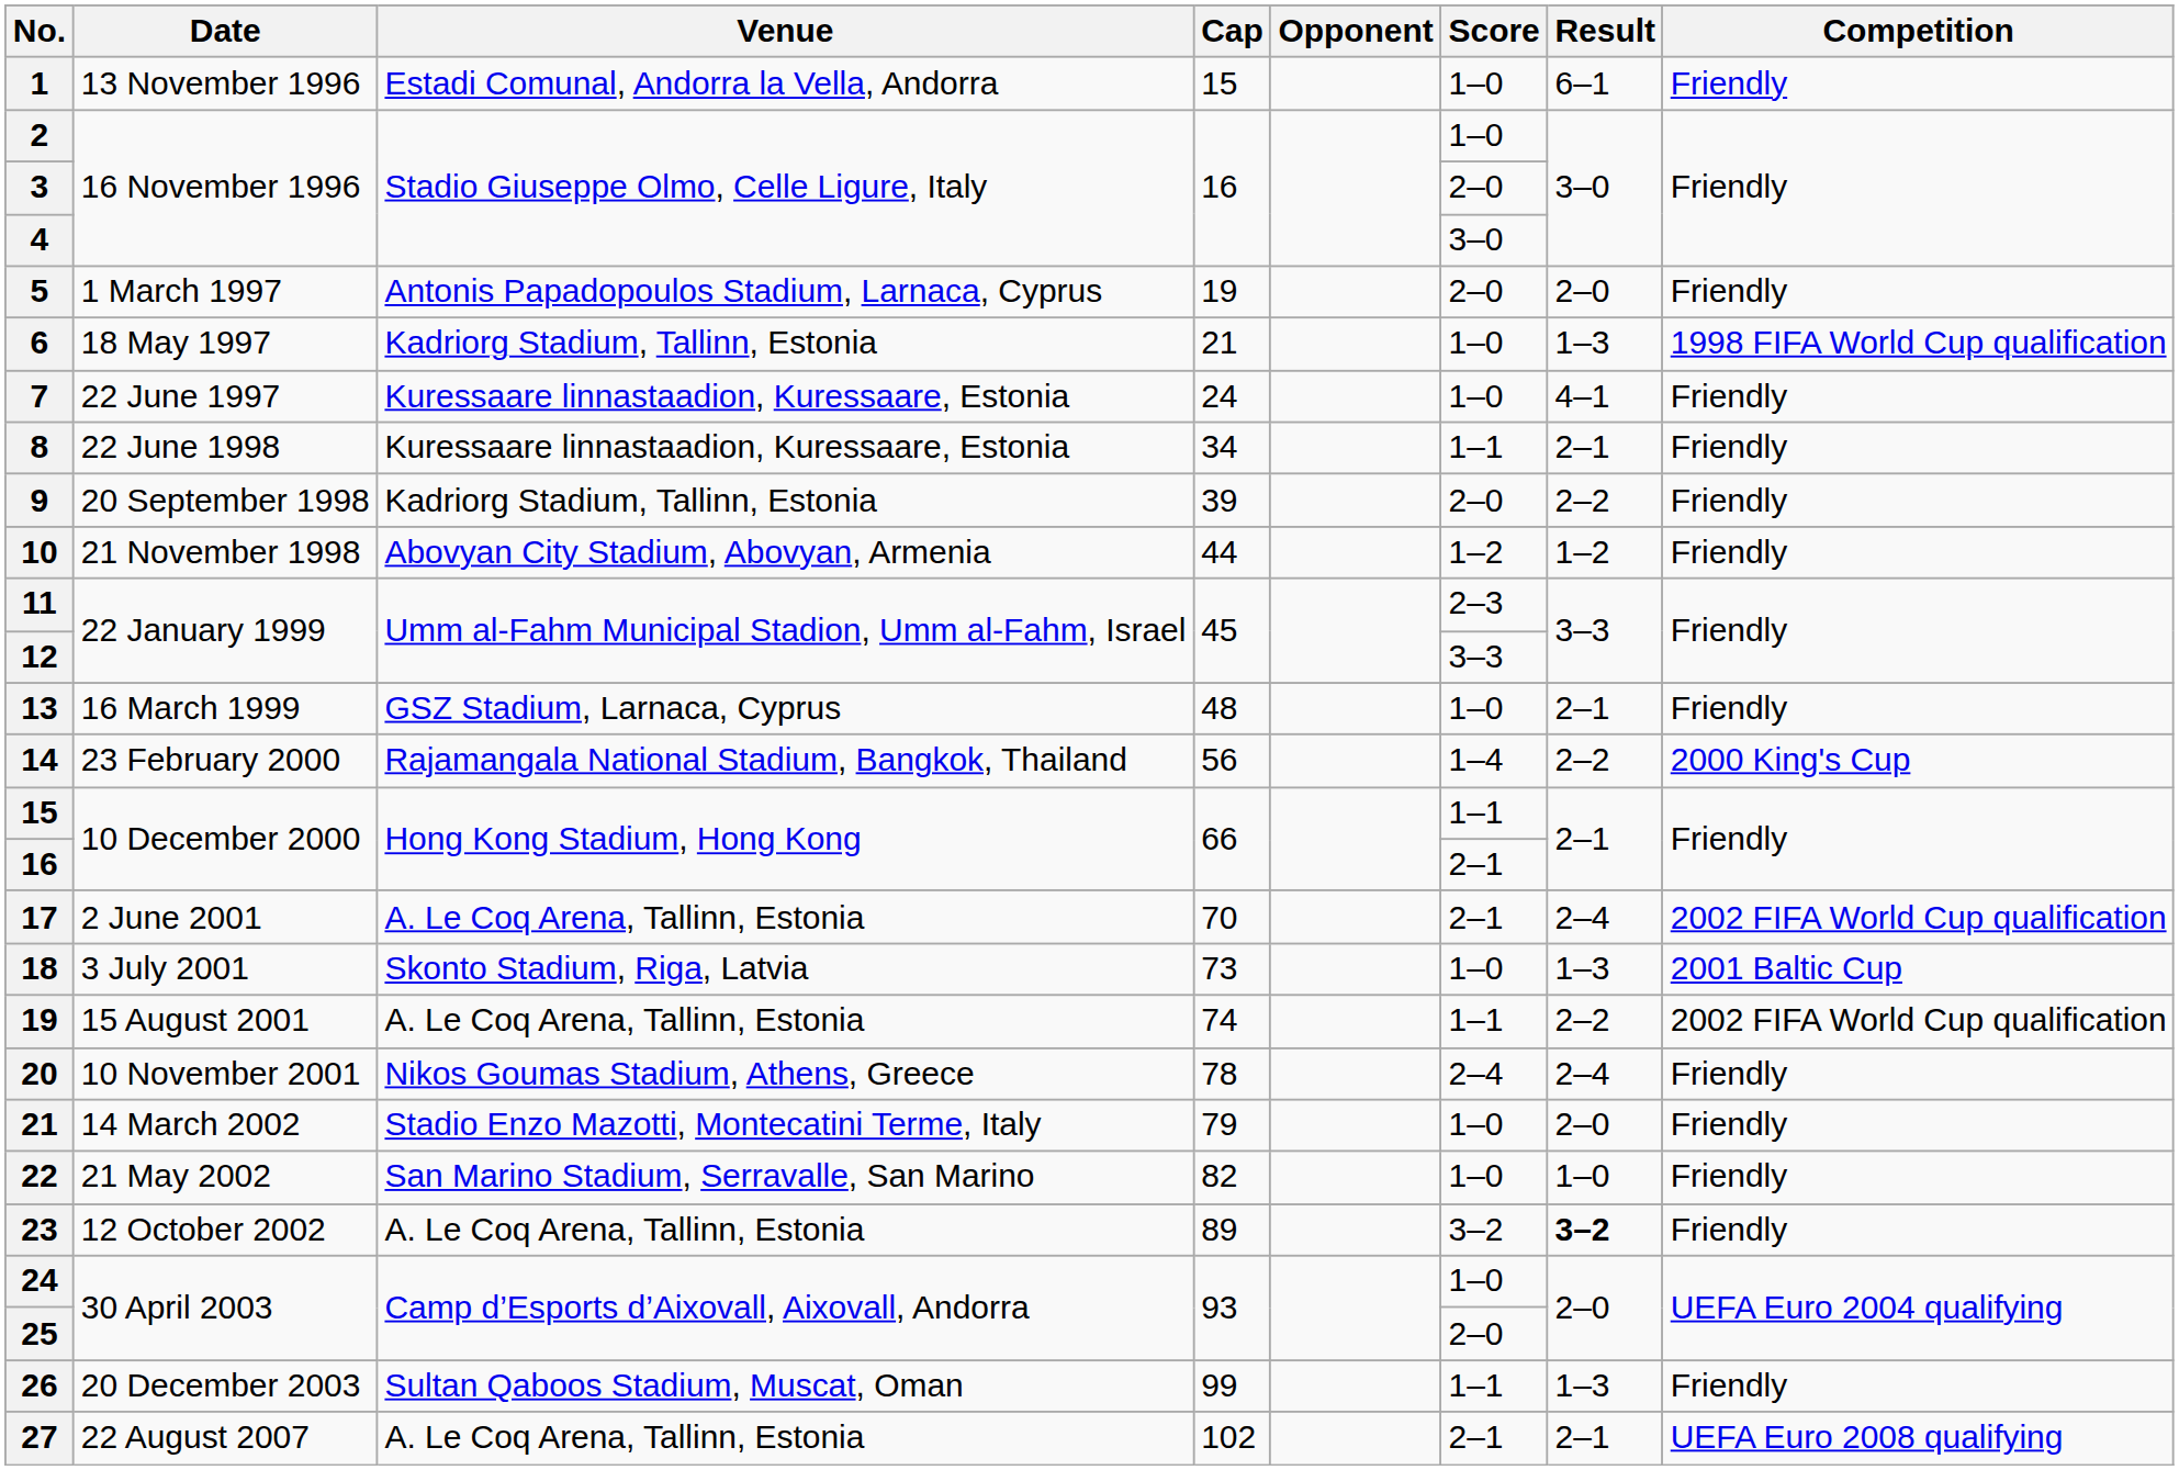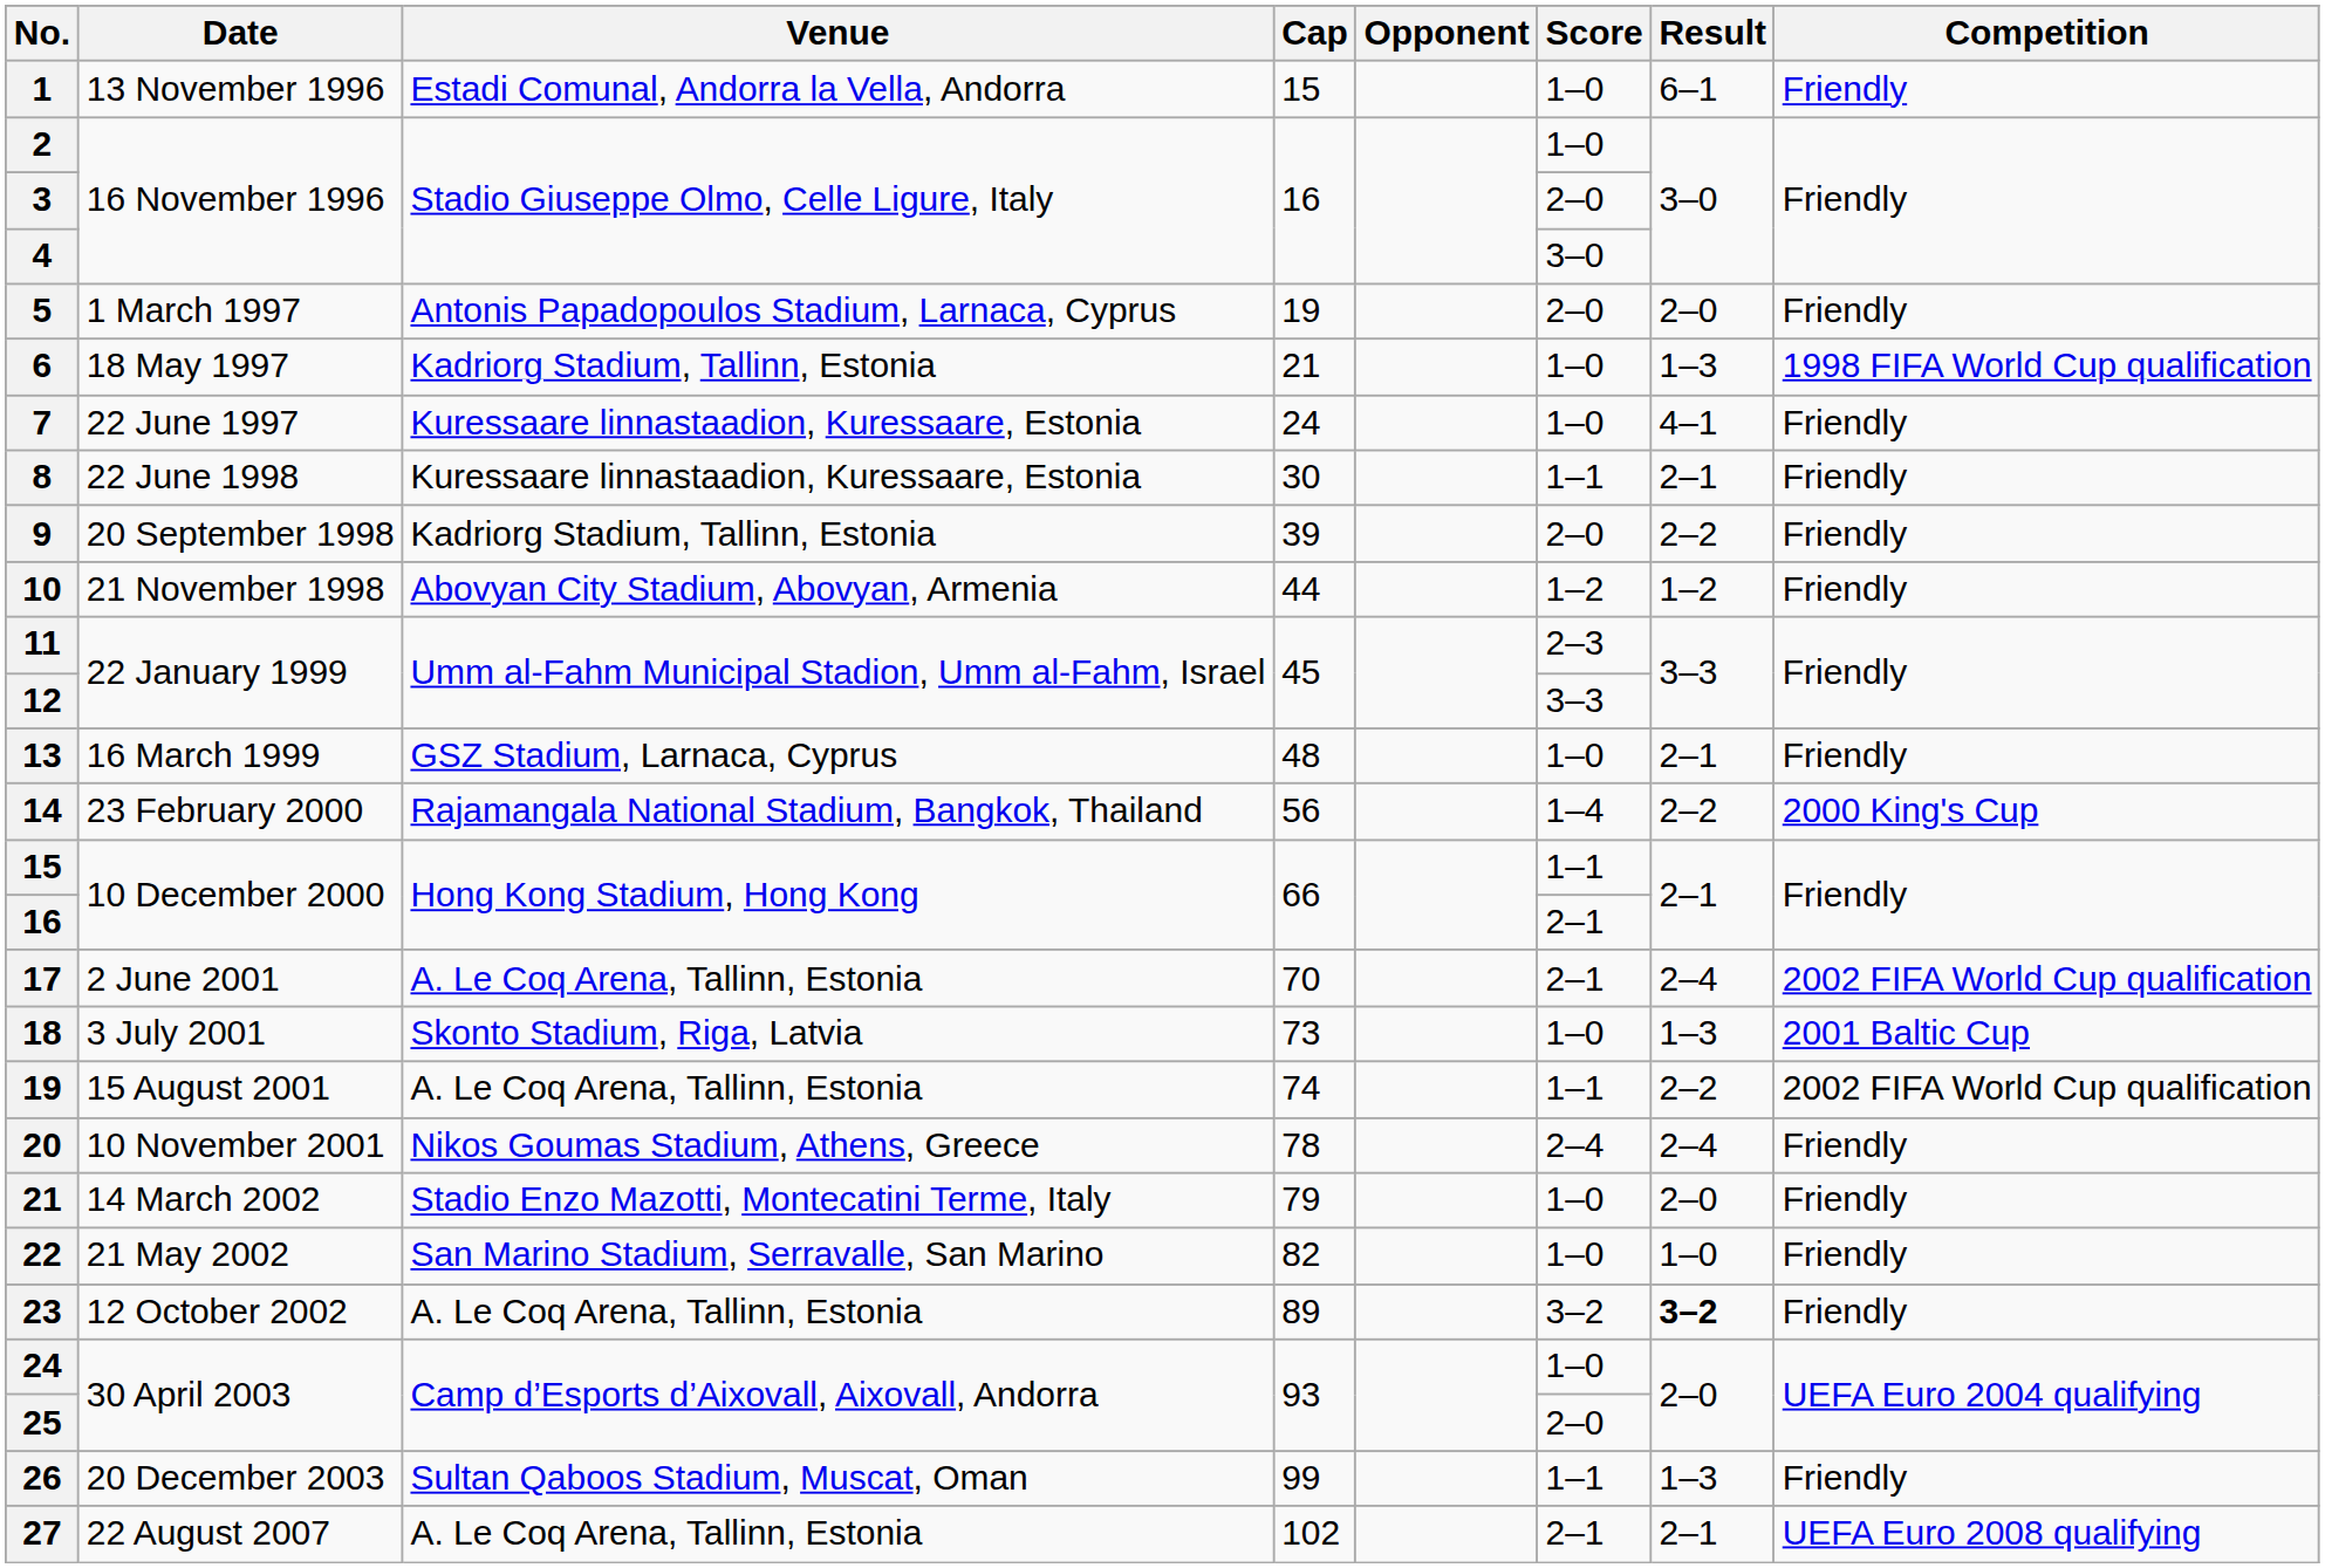 <table class="wikitable sortable plainrowheaders">
 <tr>
 <th scope=col>No.</th>
 <th scope=col data-sort-type=date>Date</th>
 <th scope=col>Venue</th>
 <th scope=col>Cap</th>
 <th scope=col>Opponent</th>
 <th scope=col>Score</th>
 <th scope=col>Result</th>
 <th scope=col>Competition</th>
 </tr>
 <tr>
 <th scope=row>1</th>
 <td>13 November 1996</td>
 <td><a href='#'>Estadi Comunal</a>, <a href='#'>Andorra la Vella</a>, Andorra</td>
 <td>15</td>
 <td></td>
 <td>1–0</td>
 <td>6–1</td>
 <td><a href='#'>Friendly</a></td>
 </tr>
 <tr>
 <th scope=row>2</th>
 <td rowspan=3>16 November 1996</td>
 <td rowspan=3><a href='#'>Stadio Giuseppe Olmo</a>, <a href='#'>Celle Ligure</a>, Italy</td>
 <td rowspan=3>16</td>
 <td rowspan=3></td>
 <td>1–0</td>
 <td rowspan=3>3–0</td>
 <td rowspan=3>Friendly</td>
 </tr>
 <tr>
 <th scope=row>3</th>
 <td>2–0</td>
 </tr>
 <tr>
 <th scope=row>4</th>
 <td>3–0</td>
 </tr>
 <tr>
 <th scope=row>5</th>
 <td>1 March 1997</td>
 <td><a href='#'>Antonis Papadopoulos Stadium</a>, <a href='#'>Larnaca</a>, Cyprus</td>
 <td>19</td>
 <td></td>
 <td>2–0</td>
 <td>2–0</td>
 <td>Friendly</td>
 </tr>
 <tr>
 <th scope=row>6</th>
 <td>18 May 1997</td>
 <td><a href='#'>Kadriorg Stadium</a>, <a href='#'>Tallinn</a>, Estonia</td>
 <td>21</td>
 <td></td>
 <td>1–0</td>
 <td>1–3</td>
 <td><a href='#'>1998 FIFA World Cup qualification</a></td>
 </tr>
 <tr>
 <th scope=row>7</th>
 <td>22 June 1997</td>
 <td><a href='#'>Kuressaare linnastaadion</a>, <a href='#'>Kuressaare</a>, Estonia</td>
 <td>24</td>
 <td></td>
 <td>1–0</td>
 <td>4–1</td>
 <td>Friendly</td>
 </tr>
 <tr>
 <th scope=row>8</th>
 <td>22 June 1998</td>
 <td>Kuressaare linnastaadion, Kuressaare, Estonia</td>
-<td>34</td>
+<td>30</td>
 <td></td>
 <td>1–1</td>
 <td>2–1</td>
 <td>Friendly</td>
 </tr>
 <tr>
 <th scope=row>9</th>
 <td>20 September 1998</td>
 <td>Kadriorg Stadium, Tallinn, Estonia</td>
 <td>39</td>
 <td></td>
 <td>2–0</td>
 <td>2–2</td>
 <td>Friendly</td>
 </tr>
 <tr>
 <th scope=row>10</th>
 <td>21 November 1998</td>
 <td><a href='#'>Abovyan City Stadium</a>, <a href='#'>Abovyan</a>, Armenia</td>
 <td>44</td>
 <td></td>
 <td>1–2</td>
 <td>1–2</td>
 <td>Friendly</td>
 </tr>
 <tr>
 <th scope=row>11</th>
 <td rowspan=2>22 January 1999</td>
 <td rowspan=2><a href='#'>Umm al-Fahm Municipal Stadion</a>, <a href='#'>Umm al-Fahm</a>, Israel</td>
 <td rowspan=2>45</td>
 <td rowspan=2></td>
 <td>2–3</td>
 <td rowspan=2>3–3</td>
 <td rowspan=2>Friendly</td>
 </tr>
 <tr>
 <th scope=row>12</th>
 <td>3–3</td>
 </tr>
 <tr>
 <th scope=row>13</th>
 <td>16 March 1999</td>
 <td><a href='#'>GSZ Stadium</a>, Larnaca, Cyprus</td>
 <td>48</td>
 <td></td>
 <td>1–0</td>
 <td>2–1</td>
 <td>Friendly</td>
 </tr>
 <tr>
 <th scope=row>14</th>
 <td>23 February 2000</td>
 <td><a href='#'>Rajamangala National Stadium</a>, <a href='#'>Bangkok</a>, Thailand</td>
 <td>56</td>
 <td></td>
 <td>1–4</td>
 <td>2–2</td>
 <td><a href='#'>2000 King's Cup</a></td>
 </tr>
 <tr>
 <th scope=row>15</th>
 <td rowspan=2>10 December 2000</td>
 <td rowspan=2><a href='#'>Hong Kong Stadium</a>, <a href='#'>Hong Kong</a></td>
 <td rowspan=2>66</td>
 <td rowspan=2></td>
 <td>1–1</td>
 <td rowspan=2>2–1</td>
 <td rowspan=2>Friendly</td>
 </tr>
 <tr>
 <th scope=row>16</th>
 <td>2–1</td>
 </tr>
 <tr>
 <th scope=row>17</th>
 <td>2 June 2001</td>
 <td><a href='#'>A. Le Coq Arena</a>, Tallinn, Estonia</td>
 <td>70</td>
 <td></td>
 <td>2–1</td>
 <td>2–4</td>
 <td><a href='#'>2002 FIFA World Cup qualification</a></td>
 </tr>
 <tr>
 <th scope=row>18</th>
 <td>3 July 2001</td>
 <td><a href='#'>Skonto Stadium</a>, <a href='#'>Riga</a>, Latvia</td>
 <td>73</td>
 <td></td>
 <td>1–0</td>
 <td>1–3</td>
 <td><a href='#'>2001 Baltic Cup</a></td>
 </tr>
 <tr>
 <th scope=row>19</th>
 <td>15 August 2001</td>
 <td>A. Le Coq Arena, Tallinn, Estonia</td>
 <td>74</td>
 <td></td>
 <td>1–1</td>
 <td>2–2</td>
 <td>2002 FIFA World Cup qualification</td>
 </tr>
 <tr>
 <th scope=row>20</th>
 <td>10 November 2001</td>
 <td><a href='#'>Nikos Goumas Stadium</a>, <a href='#'>Athens</a>, Greece</td>
 <td>78</td>
 <td></td>
 <td>2–4</td>
 <td>2–4</td>
 <td>Friendly</td>
 </tr>
 <tr>
 <th scope=row>21</th>
 <td>14 March 2002</td>
 <td><a href='#'>Stadio Enzo Mazotti</a>, <a href='#'>Montecatini Terme</a>, Italy</td>
 <td>79</td>
 <td></td>
 <td>1–0</td>
 <td>2–0</td>
 <td>Friendly</td>
 </tr>
 <tr>
 <th scope=row>22</th>
 <td>21 May 2002</td>
 <td><a href='#'>San Marino Stadium</a>, <a href='#'>Serravalle</a>, San Marino</td>
 <td>82</td>
 <td></td>
 <td>1–0</td>
 <td>1–0</td>
 <td>Friendly</td>
 </tr>
 <tr>
 <th scope=row>23</th>
 <td>12 October 2002</td>
 <td>A. Le Coq Arena, Tallinn, Estonia</td>
 <td>89</td>
 <td></td>
 <td>3–2</td>
 <td><strong>3–2</strong></td>
 <td>Friendly</td>
 </tr>
 <tr>
 <th scope=row>24</th>
 <td rowspan=2>30 April 2003</td>
 <td rowspan=2><a href='#'>Camp d’Esports d’Aixovall</a>, <a href='#'>Aixovall</a>, Andorra</td>
 <td rowspan=2>93</td>
 <td rowspan=2></td>
 <td>1–0</td>
 <td rowspan=2>2–0</td>
 <td rowspan=2><a href='#'>UEFA Euro 2004 qualifying</a></td>
 </tr>
 <tr>
 <th scope=row>25</th>
 <td>2–0</td>
 </tr>
 <tr>
 <th scope=row>26</th>
 <td>20 December 2003</td>
 <td><a href='#'>Sultan Qaboos Stadium</a>, <a href='#'>Muscat</a>, Oman</td>
 <td>99</td>
 <td></td>
 <td>1–1</td>
 <td>1–3</td>
 <td>Friendly</td>
 </tr>
 <tr>
 <th scope=row>27</th>
 <td>22 August 2007</td>
 <td>A. Le Coq Arena, Tallinn, Estonia</td>
 <td>102</td>
 <td></td>
 <td>2–1</td>
 <td>2–1</td>
 <td><a href='#'>UEFA Euro 2008 qualifying</a></td>
 </tr>
 </table>
